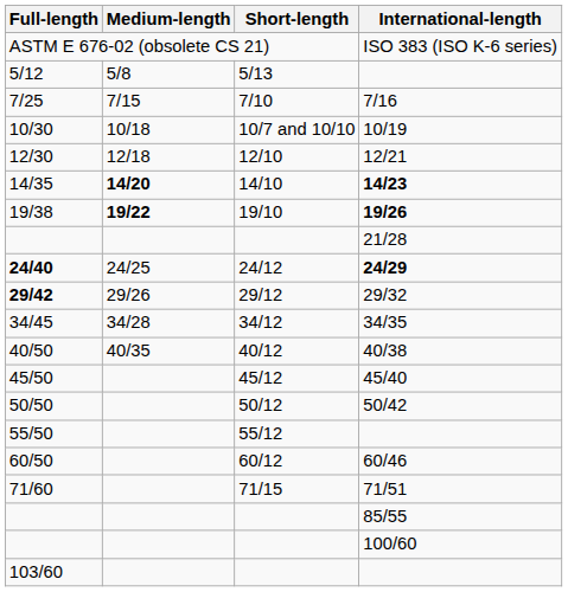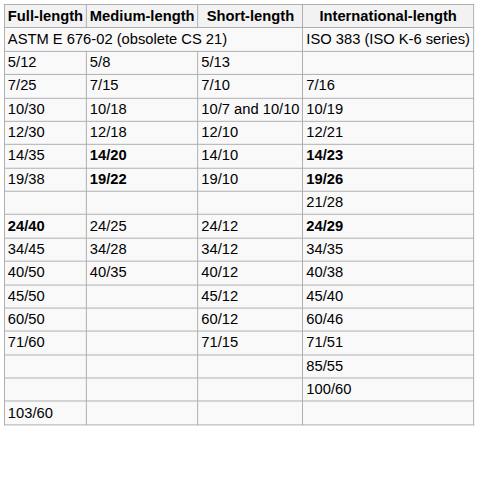 <table class="wikitable">
 <tr>
 <th>Full-length</th>
 <th>Medium-length</th>
 <th>Short-length</th>
 <th>International-length</th>
 </tr>
 <tr>
 <td colspan="3">ASTM E 676-02 (obsolete CS 21)</td>
 <td>ISO 383 (ISO K-6 series)</td>
 </tr>
 <tr>
 <td>5/12</td>
 <td>5/8</td>
 <td>5/13</td>
 <td></td>
 </tr>
 <tr>
 <td>7/25</td>
 <td>7/15</td>
 <td>7/10</td>
 <td>7/16</td>
 </tr>
 <tr>
 <td>10/30</td>
 <td>10/18</td>
 <td>10/7 and 10/10</td>
 <td>10/19</td>
 </tr>
 <tr>
 <td>12/30</td>
 <td>12/18</td>
 <td>12/10</td>
 <td>12/21</td>
 </tr>
 <tr>
 <td>14/35</td>
 <td><strong>14/20</strong></td>
 <td>14/10</td>
 <td><strong>14/23</strong></td>
 </tr>
 <tr>
 <td>19/38</td>
 <td><strong>19/22</strong></td>
 <td>19/10</td>
 <td><strong>19/26</strong></td>
 </tr>
 <tr>
 <td></td>
 <td></td>
 <td></td>
 <td>21/28</td>
 </tr>
 <tr>
 <td><strong>24/40</strong></td>
 <td>24/25</td>
 <td>24/12</td>
 <td><strong>24/29</strong></td>
 </tr>
 <tr>
-<td><strong>29/42</strong></td>
-<td>29/26</td>
-<td>29/12</td>
-<td>29/32</td>
-</tr>
-<tr>
 <td>34/45</td>
 <td>34/28</td>
 <td>34/12</td>
 <td>34/35</td>
 </tr>
 <tr>
 <td>40/50</td>
 <td>40/35</td>
 <td>40/12</td>
 <td>40/38</td>
 </tr>
 <tr>
 <td>45/50</td>
 <td></td>
 <td>45/12</td>
 <td>45/40</td>
-</tr>
-<tr>
-<td>50/50</td>
-<td></td>
-<td>50/12</td>
-<td>50/42</td>
-</tr>
-<tr>
-<td>55/50</td>
-<td></td>
-<td>55/12</td>
-<td></td>
 </tr>
 <tr>
 <td>60/50</td>
 <td></td>
 <td>60/12</td>
 <td>60/46</td>
 </tr>
 <tr>
 <td>71/60</td>
 <td></td>
 <td>71/15</td>
 <td>71/51</td>
 </tr>
 <tr>
 <td></td>
 <td></td>
 <td></td>
 <td>85/55</td>
 </tr>
 <tr>
 <td></td>
 <td></td>
 <td></td>
 <td>100/60</td>
 </tr>
 <tr>
 <td>103/60</td>
 <td></td>
 <td></td>
 <td></td>
 </tr>
 </table>
